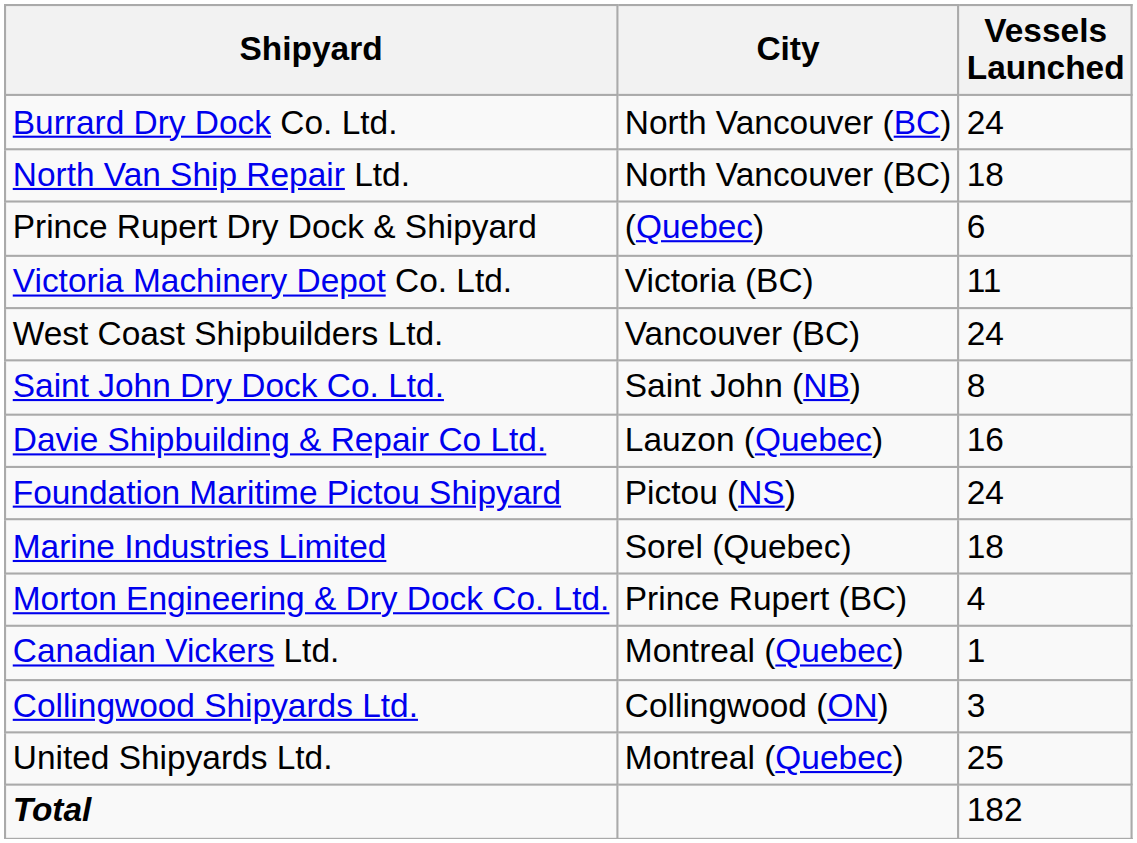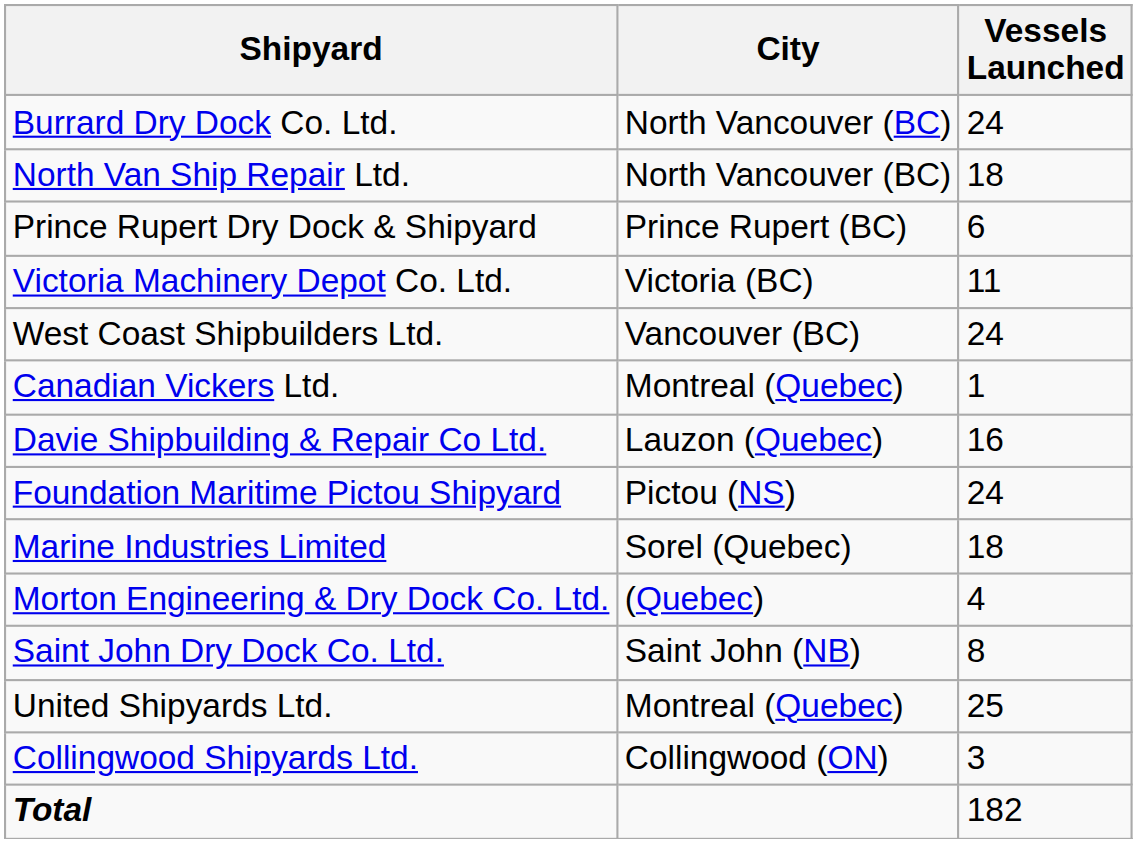 <table class="sortable wikitable">
 <tr>
 <th>Shipyard</th>
 <th>City</th>
 <th>Vessels<br>Launched</th>
 </tr>
 <tr>
 <td><a href='#'>Burrard Dry Dock</a> Co. Ltd.</td>
 <td>North Vancouver (<a href='#'>BC</a>)</td>
 <td>24</td>
 </tr>
 <tr>
 <td><a href='#'>North Van Ship Repair</a> Ltd.</td>
 <td>North Vancouver (BC)</td>
 <td>18</td>
 </tr>
 <tr>
 <td>Prince Rupert Dry Dock & Shipyard</td>
-<td>(<a href='#'>Quebec</a>)</td>
+<td>Prince Rupert (BC)</td>
 <td>6</td>
 </tr>
 <tr>
 <td><a href='#'>Victoria Machinery Depot</a> Co. Ltd.</td>
 <td>Victoria (BC)</td>
 <td>11</td>
 </tr>
 <tr>
 <td>West Coast Shipbuilders Ltd.</td>
 <td>Vancouver (BC)</td>
 <td>24</td>
 </tr>
 <tr>
-<td><a href='#'>Saint John Dry Dock Co. Ltd.</a></td>
-<td>Saint John (<a href='#'>NB</a>)</td>
-<td>8</td>
+<td><a href='#'>Canadian Vickers</a> Ltd.</td>
+<td>Montreal (<a href='#'>Quebec</a>)</td>
+<td>1</td>
 </tr>
 <tr>
 <td><a href='#'>Davie Shipbuilding & Repair Co Ltd.</a></td>
 <td>Lauzon (<a href='#'>Quebec</a>)</td>
 <td>16</td>
 </tr>
 <tr>
 <td><a href='#'>Foundation Maritime Pictou Shipyard</a></td>
 <td>Pictou (<a href='#'>NS</a>)</td>
 <td>24</td>
 </tr>
 <tr>
 <td><a href='#'>Marine Industries Limited</a></td>
 <td>Sorel (Quebec)</td>
 <td>18</td>
 </tr>
 <tr>
 <td><a href='#'>Morton Engineering & Dry Dock Co. Ltd.</a></td>
-<td>Prince Rupert (BC)</td>
+<td>(<a href='#'>Quebec</a>)</td>
 <td>4</td>
 </tr>
 <tr>
-<td><a href='#'>Canadian Vickers</a> Ltd.</td>
+<td><a href='#'>Saint John Dry Dock Co. Ltd.</a></td>
+<td>Saint John (<a href='#'>NB</a>)</td>
+<td>8</td>
+</tr>
+<tr>
+<td>United Shipyards Ltd.</td>
 <td>Montreal (<a href='#'>Quebec</a>)</td>
-<td>1</td>
+<td>25</td>
 </tr>
 <tr>
 <td><a href='#'>Collingwood Shipyards Ltd.</a></td>
 <td>Collingwood (<a href='#'>ON</a>)</td>
 <td>3</td>
-</tr>
-<tr>
-<td>United Shipyards Ltd.</td>
-<td>Montreal (<a href='#'>Quebec</a>)</td>
-<td>25</td>
 </tr>
 <tr>
 <td><strong><em>Total</em></strong></td>
 <td></td>
 <td>182</td>
 </tr>
 <tr>
 </tr>
 </table>
